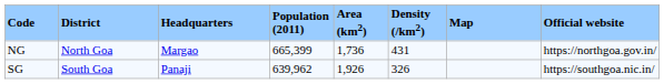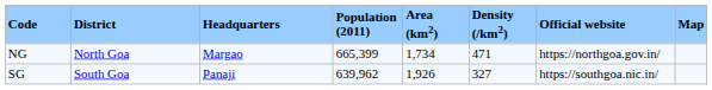 <table class="wikitable sortable" width=98% style="border:1px solid black">
 <tr bgcolor=#99ccff>
 <td width="10%"><strong>Code</strong></td>
 <td width="20%"><strong>District</strong></td>
 <td width="20%"><strong>Headquarters</strong></td>
 <td width="10%"><strong>Population (2011)</strong></td>
 <td width="10%"><strong>Area (km<sup>2</sup>)</strong></td>
 <td width="10%"><strong>Density (/km<sup>2</sup>)</strong></td>
+<td width="20%"><strong>Official website</strong></td>
 <td width="20%"><strong>Map</strong></td>
-<td width="20%"><strong>Official website</strong></td>
 </tr>
 <tr bgcolor=#F4F9FF>
 <td>NG</td>
 <td><a href='#'>North Goa</a></td>
 <td><a href='#'>Margao</a></td>
 <td>665,399</td>
-<td>1,736</td>
-<td>431</td>
+<td>1,734</td>
+<td>471</td>
+<td>https://northgoa.gov.in/</td>
 <td></td>
-<td>https://northgoa.gov.in/</td>
 </tr>
 <tr bgcolor=#F4F9FF>
 <td>SG</td>
 <td><a href='#'>South Goa</a></td>
 <td><a href='#'>Panaji</a></td>
 <td>639,962</td>
 <td>1,926</td>
-<td>326</td>
+<td>327</td>
+<td>https://southgoa.nic.in/</td>
 <td></td>
-<td>https://southgoa.nic.in/</td>
 </tr>
 </table>
